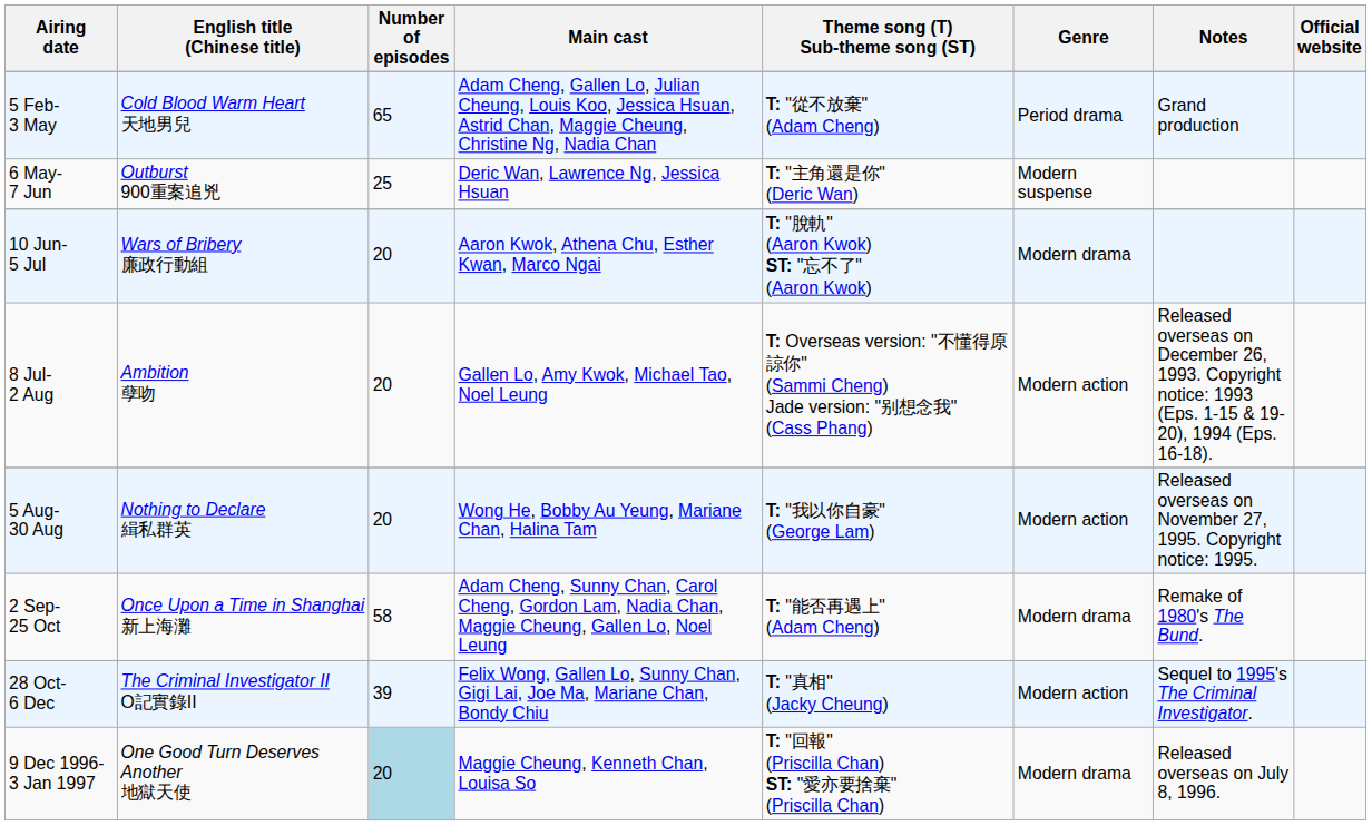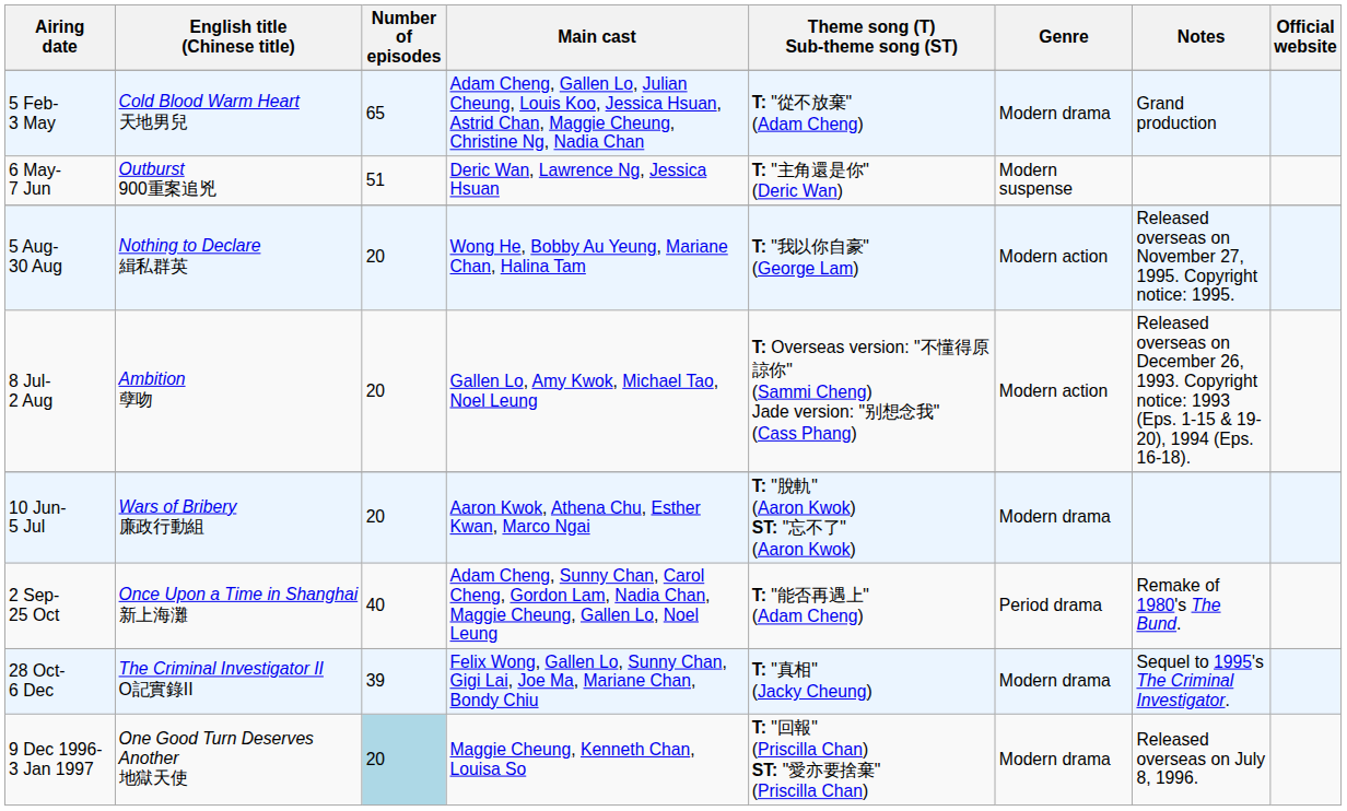 <table class="wikitable">
 <tr>
 <th align=center width=8% bgcolor="silver">Airing<br>date</th>
 <th align=center width=18% bgcolor="silver">English title <br> (Chinese title)</th>
 <th align=center width=5% bgcolor="silver">Number of episodes</th>
 <th align=center width=22% bgcolor="silver">Main cast</th>
 <th align=center width=18% bgcolor="silver">Theme song (T) <br>Sub-theme song (ST)</th>
 <th align=center width=10% bgcolor="silver">Genre</th>
 <th align=center width=10% bgcolor="silver">Notes</th>
 <th align=center width=1% bgcolor="silver">Official website</th>
 </tr>
 <tr>
 </tr>
 <tr ---- bgcolor="#ebf5ff">
 <td>5 Feb- <br> 3 May</td>
 <td><em><a href='#'>Cold Blood Warm Heart</a></em> <br> 天地男兒</td>
 <td>65</td>
 <td><a href='#'>Adam Cheng</a>, <a href='#'>Gallen Lo</a>, <a href='#'>Julian Cheung</a>, <a href='#'>Louis Koo</a>, <a href='#'>Jessica Hsuan</a>, <a href='#'>Astrid Chan</a>, <a href='#'>Maggie Cheung</a>, <a href='#'>Christine Ng</a>, <a href='#'>Nadia Chan</a></td>
 <td><strong>T:</strong> "從不放棄" <br>(<a href='#'>Adam Cheng</a>)</td>
-<td>Period drama</td>
+<td>Modern drama</td>
 <td>Grand production</td>
 <td> </td>
 </tr>
 <tr>
 <td>6 May- <br> 7 Jun</td>
 <td><em><a href='#'>Outburst</a></em> <br> 900重案追兇</td>
-<td>25</td>
+<td>51</td>
 <td><a href='#'>Deric Wan</a>, <a href='#'>Lawrence Ng</a>, <a href='#'>Jessica Hsuan</a></td>
 <td><strong>T:</strong> "主角還是你" <br>(<a href='#'>Deric Wan</a>)</td>
 <td>Modern suspense</td>
 <td></td>
+<td></td>
+</tr>
+<tr>
+</tr>
+<tr ---- bgcolor="#ebf5ff">
+<td>5 Aug- <br> 30 Aug</td>
+<td><em><a href='#'>Nothing to Declare</a></em> <br> 緝私群英</td>
+<td>20</td>
+<td><a href='#'>Wong He</a>, <a href='#'>Bobby Au Yeung</a>, <a href='#'>Mariane Chan</a>, <a href='#'>Halina Tam</a></td>
+<td><strong>T:</strong> "我以你自豪" <br> (<a href='#'>George Lam</a>)</td>
+<td>Modern action</td>
+<td>Released overseas on November 27, 1995. Copyright notice: 1995.</td>
+<td></td>
+</tr>
+<tr>
+<td>8 Jul- <br> 2 Aug</td>
+<td><em><a href='#'>Ambition</a></em> <br> 孽吻</td>
+<td>20</td>
+<td><a href='#'>Gallen Lo</a>, <a href='#'>Amy Kwok</a>, <a href='#'>Michael Tao</a>, <a href='#'>Noel Leung</a></td>
+<td><strong>T:</strong>  Overseas version: "不懂得原諒你" <br> (<a href='#'>Sammi Cheng</a>)<br> Jade version:  "别想念我" <br> (<a href='#'>Cass Phang</a>)</td>
+<td>Modern action</td>
+<td>Released overseas on December 26, 1993. Copyright notice: 1993 (Eps. 1-15 & 19-20), 1994 (Eps. 16-18).</td>
 <td></td>
 </tr>
 <tr>
 </tr>
 <tr ---- bgcolor="#ebf5ff">
 <td>10 Jun- <br> 5 Jul</td>
 <td><em><a href='#'>Wars of Bribery</a></em> <br> 廉政行動組</td>
 <td>20</td>
 <td><a href='#'>Aaron Kwok</a>, <a href='#'>Athena Chu</a>, <a href='#'>Esther Kwan</a>, <a href='#'>Marco Ngai</a></td>
 <td><strong>T:</strong> "脫軌" <br> (<a href='#'>Aaron Kwok</a>)<br><strong>ST:</strong> "忘不了" <br> (<a href='#'>Aaron Kwok</a>)</td>
 <td>Modern drama</td>
 <td></td>
 <td></td>
 </tr>
 <tr>
-<td>8 Jul- <br> 2 Aug</td>
-<td><em><a href='#'>Ambition</a></em> <br> 孽吻</td>
-<td>20</td>
-<td><a href='#'>Gallen Lo</a>, <a href='#'>Amy Kwok</a>, <a href='#'>Michael Tao</a>, <a href='#'>Noel Leung</a></td>
-<td><strong>T:</strong>  Overseas version: "不懂得原諒你" <br> (<a href='#'>Sammi Cheng</a>)<br> Jade version:  "别想念我" <br> (<a href='#'>Cass Phang</a>)</td>
-<td>Modern action</td>
-<td>Released overseas on December 26, 1993. Copyright notice: 1993 (Eps. 1-15 & 19-20), 1994 (Eps. 16-18).</td>
-<td></td>
-</tr>
-<tr>
-</tr>
-<tr ---- bgcolor="#ebf5ff">
-<td>5 Aug- <br> 30 Aug</td>
-<td><em><a href='#'>Nothing to Declare</a></em> <br> 緝私群英</td>
-<td>20</td>
-<td><a href='#'>Wong He</a>, <a href='#'>Bobby Au Yeung</a>, <a href='#'>Mariane Chan</a>, <a href='#'>Halina Tam</a></td>
-<td><strong>T:</strong> "我以你自豪" <br> (<a href='#'>George Lam</a>)</td>
-<td>Modern action</td>
-<td>Released overseas on November 27, 1995. Copyright notice: 1995.</td>
-<td></td>
-</tr>
-<tr>
 <td>2 Sep- <br> 25 Oct</td>
 <td><em><a href='#'>Once Upon a Time in Shanghai</a></em> <br> 新上海灘</td>
-<td>58</td>
+<td>40</td>
 <td><a href='#'>Adam Cheng</a>, <a href='#'>Sunny Chan</a>, <a href='#'>Carol Cheng</a>, <a href='#'>Gordon Lam</a>, <a href='#'>Nadia Chan</a>, <a href='#'>Maggie Cheung</a>, <a href='#'>Gallen Lo</a>, <a href='#'>Noel Leung</a></td>
 <td><strong>T:</strong> "能否再遇上" <br> (<a href='#'>Adam Cheng</a>)</td>
-<td>Modern drama</td>
+<td>Period drama</td>
 <td>Remake of <a href='#'>1980</a>'s <em><a href='#'>The Bund</a></em>.</td>
 <td></td>
 </tr>
 <tr>
 </tr>
 <tr ---- bgcolor="#ebf5ff">
 <td>28 Oct- <br> 6 Dec</td>
 <td><em><a href='#'>The Criminal Investigator II</a></em> <br> O記實錄II</td>
 <td>39</td>
 <td><a href='#'>Felix Wong</a>, <a href='#'>Gallen Lo</a>, <a href='#'>Sunny Chan</a>, <a href='#'>Gigi Lai</a>, <a href='#'>Joe Ma</a>, <a href='#'>Mariane Chan</a>, <a href='#'>Bondy Chiu</a></td>
 <td><strong>T:</strong> "真相" <br> (<a href='#'>Jacky Cheung</a>)</td>
-<td>Modern action</td>
+<td>Modern drama</td>
 <td>Sequel to <a href='#'>1995</a>'s <em><a href='#'>The Criminal Investigator</a></em>.</td>
 <td> </td>
 </tr>
 <tr>
 <td>9 Dec 1996- <br> 3 Jan 1997</td>
 <td><em>One Good Turn Deserves Another</em> <br> 地獄天使</td>
 <td style="background: lightblue;">20</td>
 <td><a href='#'>Maggie Cheung</a>, <a href='#'>Kenneth Chan</a>, <a href='#'>Louisa So</a></td>
 <td><strong>T:</strong> "回報" <br> (<a href='#'>Priscilla Chan</a>) <br> <strong>ST:</strong> "愛亦要捨棄" <br> (<a href='#'>Priscilla Chan</a>)</td>
 <td>Modern drama</td>
 <td>Released overseas on July 8, 1996.</td>
 <td></td>
 </tr>
 </table>
